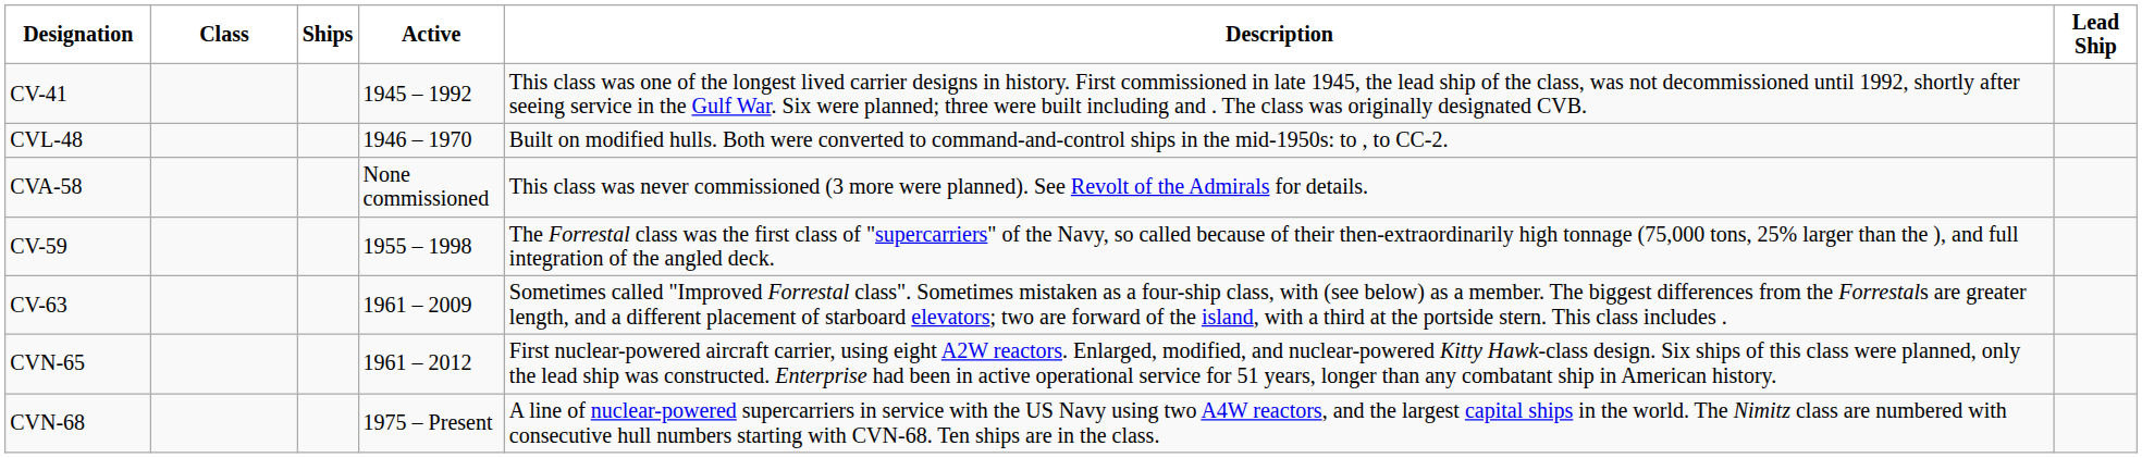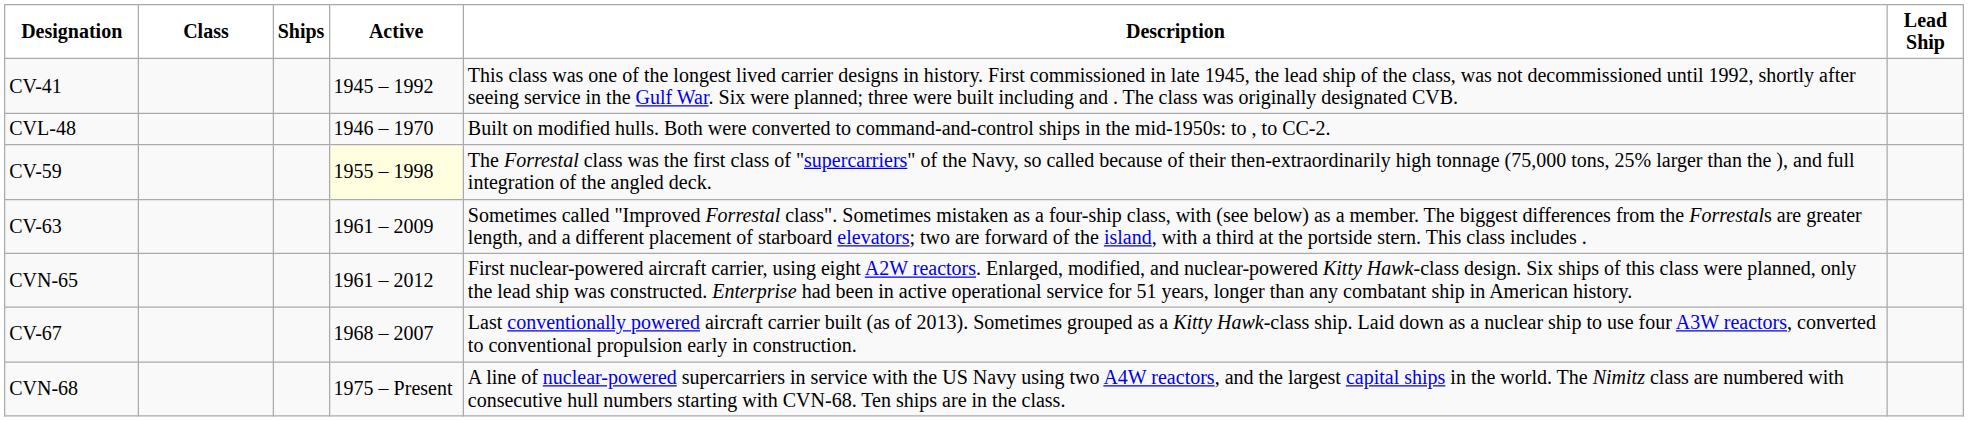 <table class="wikitable">
 <tr>
 <th style="background-color:#ffffff;width:100px;">Designation</th>
 <th style="background-color:#ffffff;width:100px;">Class</th>
 <th style="background-color:#ffffff;">Ships</th>
 <th style="background-color:#ffffff;width:100px;">Active</th>
 <th style="background-color:#ffffff;">Description</th>
 <th style="background-color:#ffffff;">Lead Ship</th>
 </tr>
 <tr>
 <td>CV-41</td>
 <td></td>
 <td></td>
 <td>1945 – 1992</td>
 <td>This class was one of the longest lived carrier designs in history. First commissioned in late 1945, the lead ship of the class,  was not decommissioned until 1992, shortly after seeing service in the <a href='#'>Gulf War</a>. Six were planned; three were built including  and . The class was originally designated CVB.</td>
 <td></td>
 </tr>
 <tr>
 <td>CVL-48</td>
 <td></td>
 <td></td>
 <td>1946 – 1970</td>
 <td>Built on modified  hulls. Both were converted to command-and-control ships in the mid-1950s:  to ,  to CC-2.</td>
 <td></td>
 </tr>
 <tr>
-<td>CVA-58</td>
-<td></td>
-<td></td>
-<td>None commissioned</td>
-<td>This class was never commissioned (3 more were planned). See <a href='#'>Revolt of the Admirals</a> for details.</td>
-<td></td>
-</tr>
-<tr>
 <td>CV-59</td>
 <td></td>
 <td></td>
-<td>1955 – 1998</td>
+<td style="background: lightyellow;">1955 – 1998</td>
 <td>The <em>Forrestal</em> class was the first class of "<a href='#'>supercarriers</a>" of the Navy, so called because of their then-extraordinarily high tonnage (75,000 tons, 25% larger than the ), and full integration of the angled deck.</td>
 <td></td>
 </tr>
 <tr>
 <td>CV-63</td>
 <td></td>
 <td></td>
 <td>1961 – 2009</td>
 <td>Sometimes called "Improved <em>Forrestal</em> class". Sometimes mistaken as a four-ship class, with  (see below) as a member. The biggest differences from the <em>Forrestal</em>s are greater length, and a different placement of starboard <a href='#'>elevators</a>; two are forward of the <a href='#'>island</a>, with a third at the portside stern. This class includes .</td>
 <td></td>
 </tr>
 <tr>
 <td>CVN-65</td>
 <td></td>
 <td></td>
 <td>1961 – 2012</td>
 <td>First nuclear-powered aircraft carrier, using eight <a href='#'>A2W reactors</a>. Enlarged, modified, and nuclear-powered <em>Kitty Hawk</em>-class design. Six ships of this class were planned, only the lead ship was constructed. <em>Enterprise</em> had been in active operational service for 51 years, longer than any combatant ship in American history.</td>
 <td></td>
 </tr>
 <tr>
+<td>CV-67</td>
+<td></td>
+<td></td>
+<td>1968 – 2007</td>
+<td>Last <a href='#'>conventionally powered</a> aircraft carrier built (as of 2013). Sometimes grouped as a <em>Kitty Hawk</em>-class ship. Laid down as a nuclear ship to use four <a href='#'>A3W reactors</a>, converted to conventional propulsion early in construction.</td>
+<td></td>
+</tr>
+<tr>
 <td>CVN-68</td>
 <td></td>
 <td></td>
 <td>1975 – Present</td>
 <td>A line of <a href='#'>nuclear-powered</a> supercarriers in service with the US Navy using two <a href='#'>A4W reactors</a>, and the largest <a href='#'>capital ships</a> in the world. The <em>Nimitz</em> class are numbered with consecutive hull numbers starting with CVN-68. Ten ships are in the class.</td>
 <td></td>
 </tr>
 </table>
